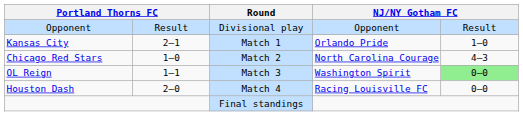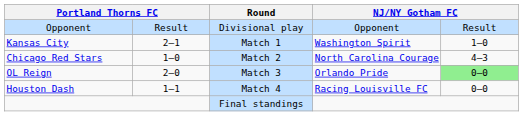 <table class="wikitable" style="text-align:center; white-space:nowrap;">
 <tr>
 <th colspan="2"><a href='#'>Portland Thorns FC</a></th>
 <th>Round</th>
 <th colspan="2"><a href='#'>NJ/NY Gotham FC</a></th>
 </tr>
 <tr style="background:#C1E0FF;">
 <td style="width:25%;">Opponent</td>
 <td style="width:15%;">Result</td>
 <td>Divisional play</td>
 <td style="width:25%;">Opponent</td>
 <td style="width:15%;">Result</td>
 </tr>
 <tr>
 <td style="text-align:left;"><a href='#'>Kansas City</a></td>
 <td>2–1</td>
 <td style="background:#C1E0FF;">Match 1</td>
-<td style="text-align:left;"><a href='#'>Orlando Pride</a></td>
+<td style="text-align:left;"><a href='#'>Washington Spirit</a></td>
 <td>1–0</td>
 </tr>
 <tr>
 <td style="text-align:left;"><a href='#'>Chicago Red Stars</a></td>
 <td>1–0</td>
 <td style="background:#C1E0FF;">Match 2</td>
 <td style="text-align:left;"><a href='#'>North Carolina Courage</a></td>
 <td>4–3</td>
 </tr>
 <tr>
 <td style="text-align:left;"><a href='#'>OL Reign</a></td>
-<td>1–1</td>
+<td>2–0</td>
 <td style="background:#C1E0FF;">Match 3</td>
-<td style="text-align:left;"><a href='#'>Washington Spirit</a></td>
+<td style="text-align:left;"><a href='#'>Orlando Pride</a></td>
 <td style="background: lightgreen;">0–0</td>
 </tr>
 <tr>
 <td style="text-align:left;"><a href='#'>Houston Dash</a></td>
-<td>2–0</td>
+<td>1–1</td>
 <td style="background:#C1E0FF;">Match 4</td>
 <td style="text-align:left;"><a href='#'>Racing Louisville FC</a></td>
 <td>0–0</td>
 </tr>
 <tr>
 <td colspan="2"></td>
 <td style="background:#C1E0FF;">Final standings</td>
 <td colspan="2"></td>
 </tr>
 </table>
